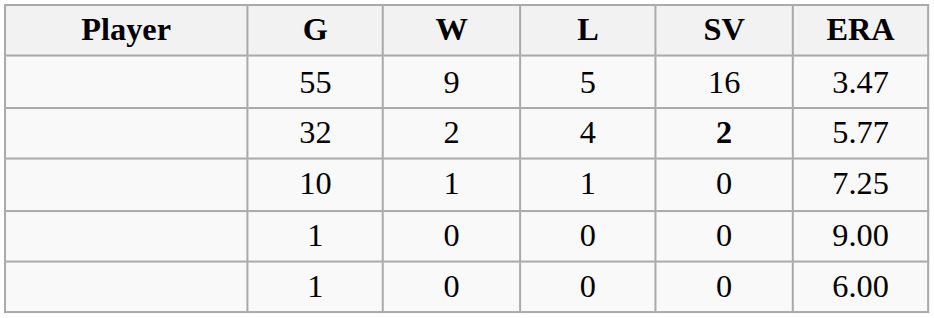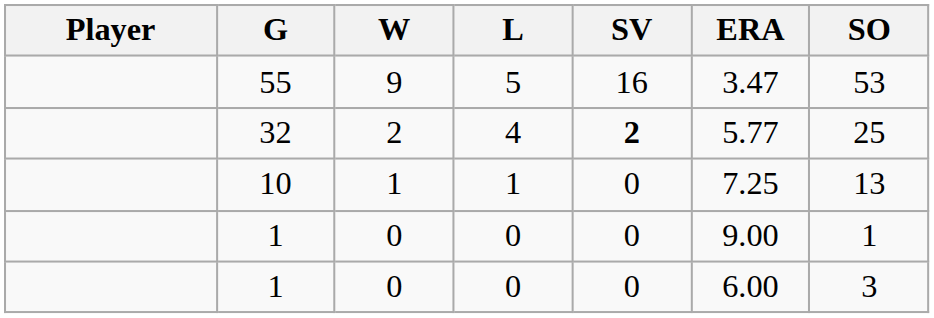 <table class="wikitable sortable">
 <tr>
 <th bgcolor="#DDDDFF" width="16%">Player</th>
 <th bgcolor="#DDDDFF" width="9%">G</th>
 <th bgcolor="#DDDDFF" width="9%">W</th>
 <th bgcolor="#DDDDFF" width="9%">L</th>
 <th bgcolor="#DDDDFF" width="9%">SV</th>
 <th bgcolor="#DDDDFF" width="9%">ERA</th>
+<th bgcolor="#DDDDFF" width="9%">SO</th>
 </tr>
 <tr align="center">
 <td></td>
 <td>55</td>
 <td>9</td>
 <td>5</td>
 <td>16</td>
 <td>3.47</td>
+<td>53</td>
 </tr>
 <tr align="center">
 <td></td>
 <td>32</td>
 <td>2</td>
 <td>4</td>
 <td><strong>2</strong></td>
 <td>5.77</td>
+<td>25</td>
 </tr>
 <tr align="center">
 <td></td>
 <td>10</td>
 <td>1</td>
 <td>1</td>
 <td>0</td>
 <td>7.25</td>
+<td>13</td>
 </tr>
 <tr align="center">
 <td></td>
 <td>1</td>
 <td>0</td>
 <td>0</td>
 <td>0</td>
 <td>9.00</td>
+<td>1</td>
 </tr>
 <tr align="center">
 <td></td>
 <td>1</td>
 <td>0</td>
 <td>0</td>
 <td>0</td>
 <td>6.00</td>
+<td>3</td>
 </tr>
 </table>
